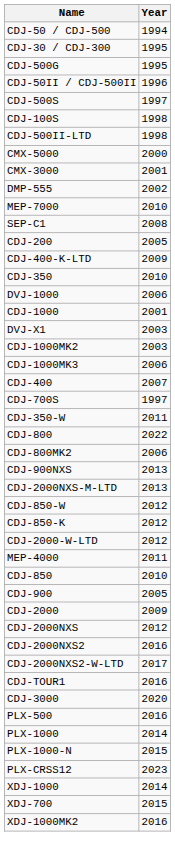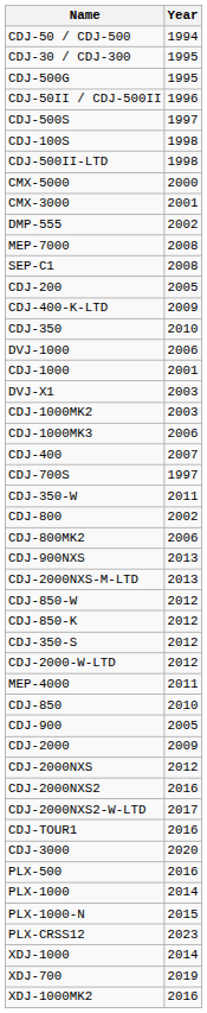 <table class="wikitable sortable">
 <tr>
 <th>Name</th>
 <th>Year</th>
 </tr>
 <tr>
 <td>CDJ-50 / CDJ-500</td>
 <td>1994</td>
 </tr>
 <tr>
 <td>CDJ-30 / CDJ-300</td>
 <td>1995</td>
 </tr>
 <tr>
 <td>CDJ-500G</td>
 <td>1995</td>
 </tr>
 <tr>
 <td>CDJ-50II / CDJ-500II</td>
 <td>1996</td>
 </tr>
 <tr>
 <td>CDJ-500S</td>
 <td>1997</td>
 </tr>
 <tr>
 <td>CDJ-100S</td>
 <td>1998</td>
 </tr>
 <tr>
 <td>CDJ-500II-LTD</td>
 <td>1998</td>
 </tr>
 <tr>
 <td>CMX-5000</td>
 <td>2000</td>
 </tr>
 <tr>
 <td>CMX-3000</td>
 <td>2001</td>
 </tr>
 <tr>
 <td>DMP-555</td>
 <td>2002</td>
 </tr>
 <tr>
 <td>MEP-7000</td>
-<td>2010</td>
+<td>2008</td>
 </tr>
 <tr>
 <td>SEP-C1</td>
 <td>2008</td>
 </tr>
 <tr>
 <td>CDJ-200</td>
 <td>2005</td>
 </tr>
 <tr>
 <td>CDJ-400-K-LTD</td>
 <td>2009</td>
 </tr>
 <tr>
 <td>CDJ-350</td>
 <td>2010</td>
 </tr>
 <tr>
 <td>DVJ-1000</td>
 <td>2006</td>
 </tr>
 <tr>
 <td>CDJ-1000</td>
 <td>2001</td>
 </tr>
 <tr>
 <td>DVJ-X1</td>
 <td>2003</td>
 </tr>
 <tr>
 <td>CDJ-1000MK2</td>
 <td>2003</td>
 </tr>
 <tr>
 <td>CDJ-1000MK3</td>
 <td>2006</td>
 </tr>
 <tr>
 <td>CDJ-400</td>
 <td>2007</td>
 </tr>
 <tr>
 <td>CDJ-700S</td>
 <td>1997</td>
 </tr>
 <tr>
 <td>CDJ-350-W</td>
 <td>2011</td>
 </tr>
 <tr>
 <td>CDJ-800</td>
-<td>2022</td>
+<td>2002</td>
 </tr>
 <tr>
 <td>CDJ-800MK2</td>
 <td>2006</td>
 </tr>
 <tr>
 <td>CDJ-900NXS</td>
 <td>2013</td>
 </tr>
 <tr>
 <td>CDJ-2000NXS-M-LTD</td>
 <td>2013</td>
 </tr>
 <tr>
 <td>CDJ-850-W</td>
 <td>2012</td>
 </tr>
 <tr>
 <td>CDJ-850-K</td>
+<td>2012</td>
+</tr>
+<tr>
+<td>CDJ-350-S</td>
 <td>2012</td>
 </tr>
 <tr>
 <td>CDJ-2000-W-LTD</td>
 <td>2012</td>
 </tr>
 <tr>
 <td>MEP-4000</td>
 <td>2011</td>
 </tr>
 <tr>
 <td>CDJ-850</td>
 <td>2010</td>
 </tr>
 <tr>
 <td>CDJ-900</td>
 <td>2005</td>
 </tr>
 <tr>
 <td>CDJ-2000</td>
 <td>2009</td>
 </tr>
 <tr>
 <td>CDJ-2000NXS</td>
 <td>2012</td>
 </tr>
 <tr>
 <td>CDJ-2000NXS2</td>
 <td>2016</td>
 </tr>
 <tr>
 <td>CDJ-2000NXS2-W-LTD</td>
 <td>2017</td>
 </tr>
 <tr>
 <td>CDJ-TOUR1</td>
 <td>2016</td>
 </tr>
 <tr>
 <td>CDJ-3000</td>
 <td>2020</td>
 </tr>
 <tr>
 <td>PLX-500</td>
 <td>2016</td>
 </tr>
 <tr>
 <td>PLX-1000</td>
 <td>2014</td>
 </tr>
 <tr>
 <td>PLX-1000-N</td>
 <td>2015</td>
 </tr>
 <tr>
 <td>PLX-CRSS12</td>
 <td>2023</td>
 </tr>
 <tr>
 <td>XDJ-1000</td>
 <td>2014</td>
 </tr>
 <tr>
 <td>XDJ-700</td>
-<td>2015</td>
+<td>2019</td>
 </tr>
 <tr>
 <td>XDJ-1000MK2</td>
 <td>2016</td>
 </tr>
 </table>
